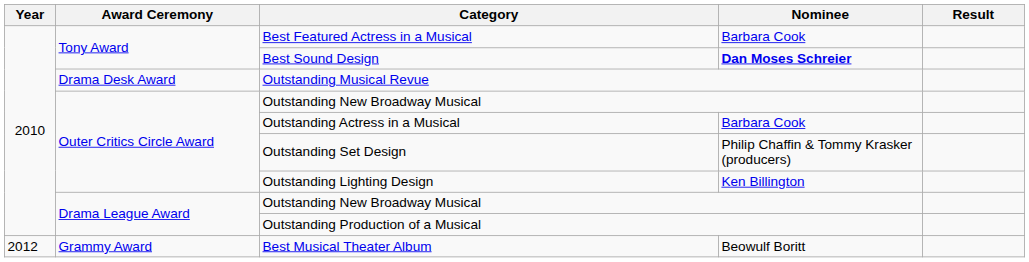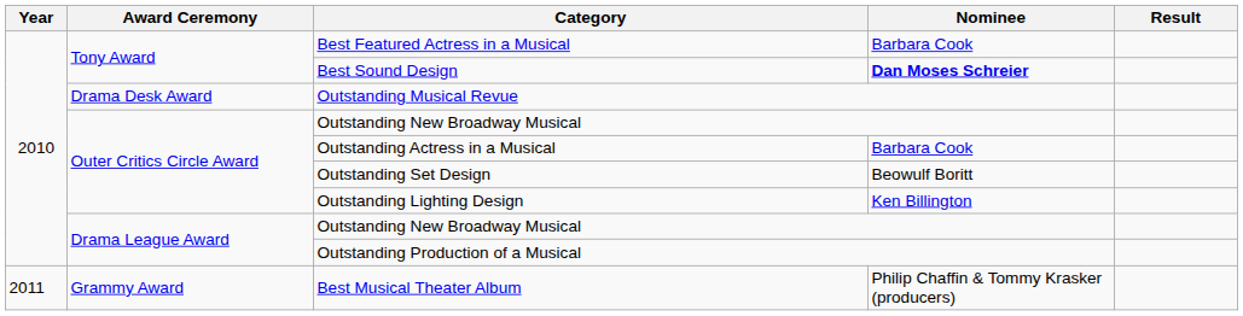 <table class="wikitable" width="95%">
 <tr>
 <th width="5%">Year</th>
 <th width="20%">Award Ceremony</th>
 <th width="45%">Category</th>
 <th width="20%">Nominee</th>
 <th width="10%">Result</th>
 </tr>
 <tr>
 <td rowspan="9" style="text-align:center;">2010</td>
 <td rowspan="2"><a href='#'>Tony Award</a></td>
 <td><a href='#'>Best Featured Actress in a Musical</a></td>
 <td><a href='#'>Barbara Cook</a></td>
 <td></td>
 </tr>
 <tr>
 <td><a href='#'>Best Sound Design</a></td>
 <td><strong><a href='#'>Dan Moses Schreier</a></strong></td>
 <td></td>
 </tr>
 <tr>
 <td><a href='#'>Drama Desk Award</a></td>
 <td colspan=2><a href='#'>Outstanding Musical Revue</a></td>
 <td></td>
 </tr>
 <tr>
 <td rowspan="4"><a href='#'>Outer Critics Circle Award</a></td>
 <td colspan=2>Outstanding New Broadway Musical</td>
 <td></td>
 </tr>
 <tr>
 <td>Outstanding Actress in a Musical</td>
 <td><a href='#'>Barbara Cook</a></td>
 <td></td>
 </tr>
 <tr>
 <td>Outstanding Set Design</td>
-<td>Philip Chaffin & Tommy Krasker (producers)</td>
+<td>Beowulf Boritt</td>
 <td></td>
 </tr>
 <tr>
 <td>Outstanding Lighting Design</td>
 <td><a href='#'>Ken Billington</a></td>
 <td></td>
 </tr>
 <tr>
 <td rowspan=2><a href='#'>Drama League Award</a></td>
 <td colspan=2>Outstanding New Broadway Musical</td>
 <td></td>
 </tr>
 <tr>
 <td colspan=2>Outstanding Production of a Musical</td>
 <td></td>
 </tr>
 <tr>
-<td>2012</td>
+<td>2011</td>
 <td><a href='#'>Grammy Award</a></td>
 <td><a href='#'>Best Musical Theater Album</a></td>
-<td>Beowulf Boritt</td>
+<td>Philip Chaffin & Tommy Krasker (producers)</td>
 <td></td>
 </tr>
 </table>
